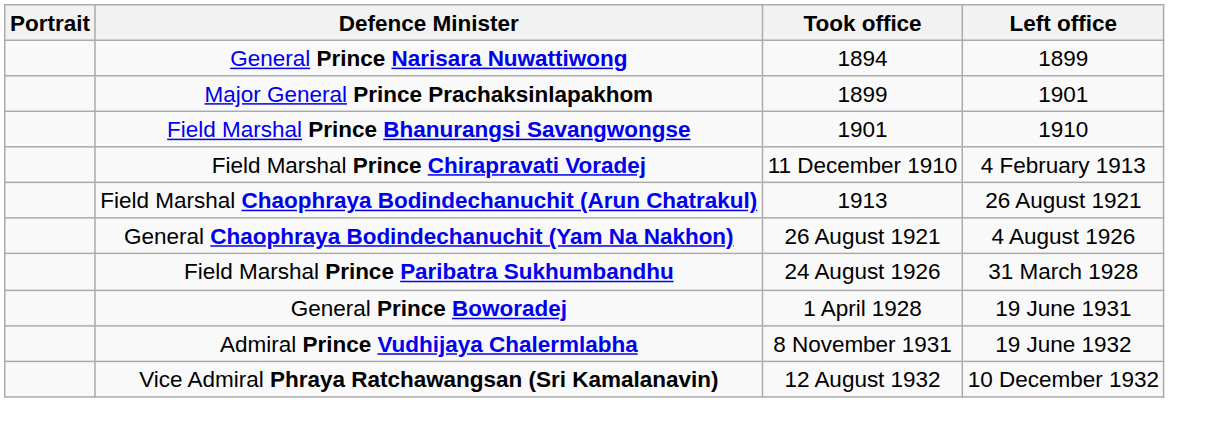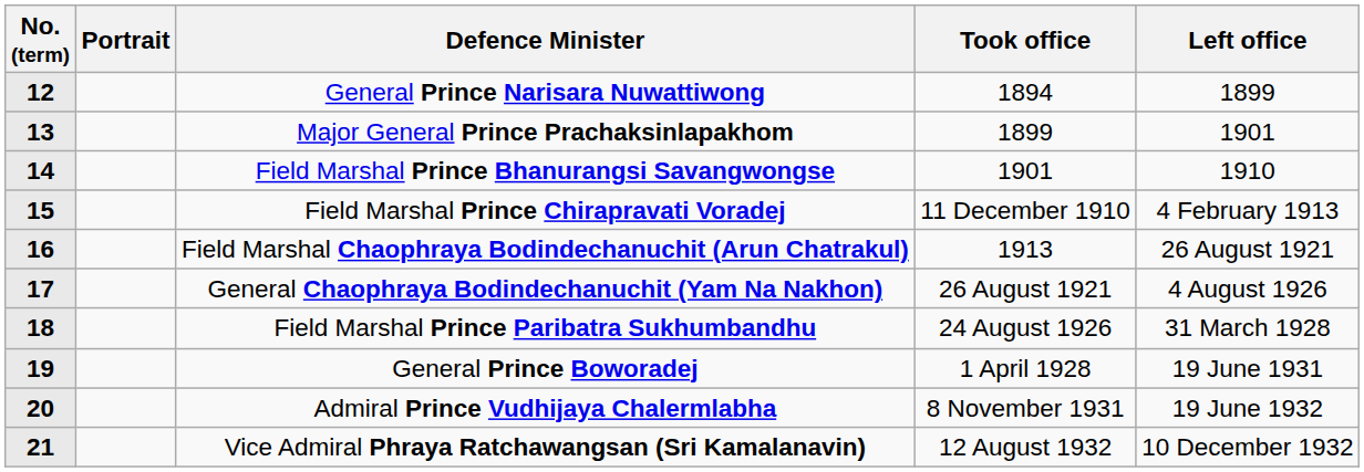 <table class="wikitable" style="text-align:center; font-size: 95%;">
 <tr>
+<th>No.<br><small>(term)</small></th>
 <th>Portrait</th>
 <th>Defence Minister</th>
 <th>Took office</th>
 <th>Left office</th>
 </tr>
 <tr>
+<td bgcolor="#E9E9E9"><strong>12</strong></td>
 <td></td>
 <td><a href='#'>General</a> <strong>Prince <a href='#'>Narisara Nuwattiwong</a></strong><br></td>
 <td>1894</td>
 <td>1899</td>
 </tr>
 <tr>
+<td bgcolor="#E9E9E9"><strong>13</strong></td>
 <td></td>
 <td><a href='#'>Major General</a> <strong>Prince Prachaksinlapakhom</strong><br></td>
 <td>1899</td>
 <td>1901</td>
 </tr>
 <tr>
+<td bgcolor="#E9E9E9"><strong>14</strong></td>
 <td></td>
 <td><a href='#'>Field Marshal</a> <strong>Prince <a href='#'>Bhanurangsi Savangwongse</a></strong><br></td>
 <td>1901</td>
 <td>1910</td>
 </tr>
 <tr>
+<td bgcolor="#E9E9E9"><strong>15</strong></td>
 <td></td>
 <td>Field Marshal <strong>Prince <a href='#'>Chirapravati Voradej</a></strong><br></td>
 <td>11 December 1910</td>
 <td>4 February 1913</td>
 </tr>
 <tr>
+<td bgcolor="#E9E9E9"><strong>16</strong></td>
 <td></td>
 <td>Field Marshal <strong><a href='#'>Chaophraya Bodindechanuchit (Arun Chatrakul)</a></strong><br></td>
 <td>1913</td>
 <td>26 August 1921</td>
 </tr>
 <tr>
+<td bgcolor="#E9E9E9"><strong>17</strong></td>
 <td></td>
 <td>General <strong><a href='#'>Chaophraya Bodindechanuchit (Yam Na Nakhon)</a></strong><br></td>
 <td>26 August 1921</td>
 <td>4 August 1926</td>
 </tr>
 <tr>
+<td bgcolor="#E9E9E9"><strong>18</strong></td>
 <td></td>
 <td>Field Marshal <strong>Prince <a href='#'>Paribatra Sukhumbandhu</a></strong><br></td>
 <td>24 August 1926</td>
 <td>31 March 1928</td>
 </tr>
 <tr>
+<td bgcolor="#E9E9E9"><strong>19</strong></td>
 <td></td>
 <td>General <strong>Prince <a href='#'>Boworadej</a></strong><br></td>
 <td>1 April 1928</td>
 <td>19 June 1931</td>
 </tr>
 <tr>
+<td bgcolor="#E9E9E9"><strong>20</strong></td>
 <td></td>
 <td>Admiral <strong>Prince <a href='#'>Vudhijaya Chalermlabha</a></strong><br></td>
 <td>8 November 1931</td>
 <td>19 June 1932</td>
 </tr>
 <tr>
+<td bgcolor="#E9E9E9"><strong>21</strong></td>
 <td></td>
 <td>Vice Admiral <strong>Phraya Ratchawangsan (Sri Kamalanavin)</strong><br></td>
 <td>12 August 1932</td>
 <td>10 December 1932</td>
 </tr>
 </table>
